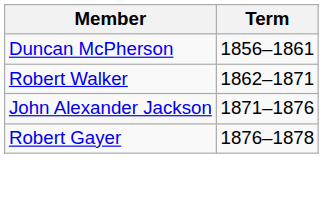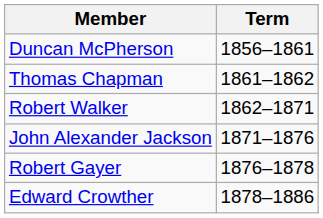 <table class="wikitable">
 <tr>
 <th>Member</th>
 <th>Term</th>
 </tr>
 <tr>
 <td><a href='#'>Duncan McPherson</a></td>
 <td>1856–1861</td>
+</tr>
+<tr>
+<td><a href='#'>Thomas Chapman</a></td>
+<td>1861–1862</td>
 </tr>
 <tr>
 <td><a href='#'>Robert Walker</a></td>
 <td>1862–1871</td>
 </tr>
 <tr>
 <td><a href='#'>John Alexander Jackson</a></td>
 <td>1871–1876</td>
 </tr>
 <tr>
 <td><a href='#'>Robert Gayer</a></td>
 <td>1876–1878</td>
 </tr>
+<tr>
+<td><a href='#'>Edward Crowther</a></td>
+<td>1878–1886</td>
+</tr>
 </table>
